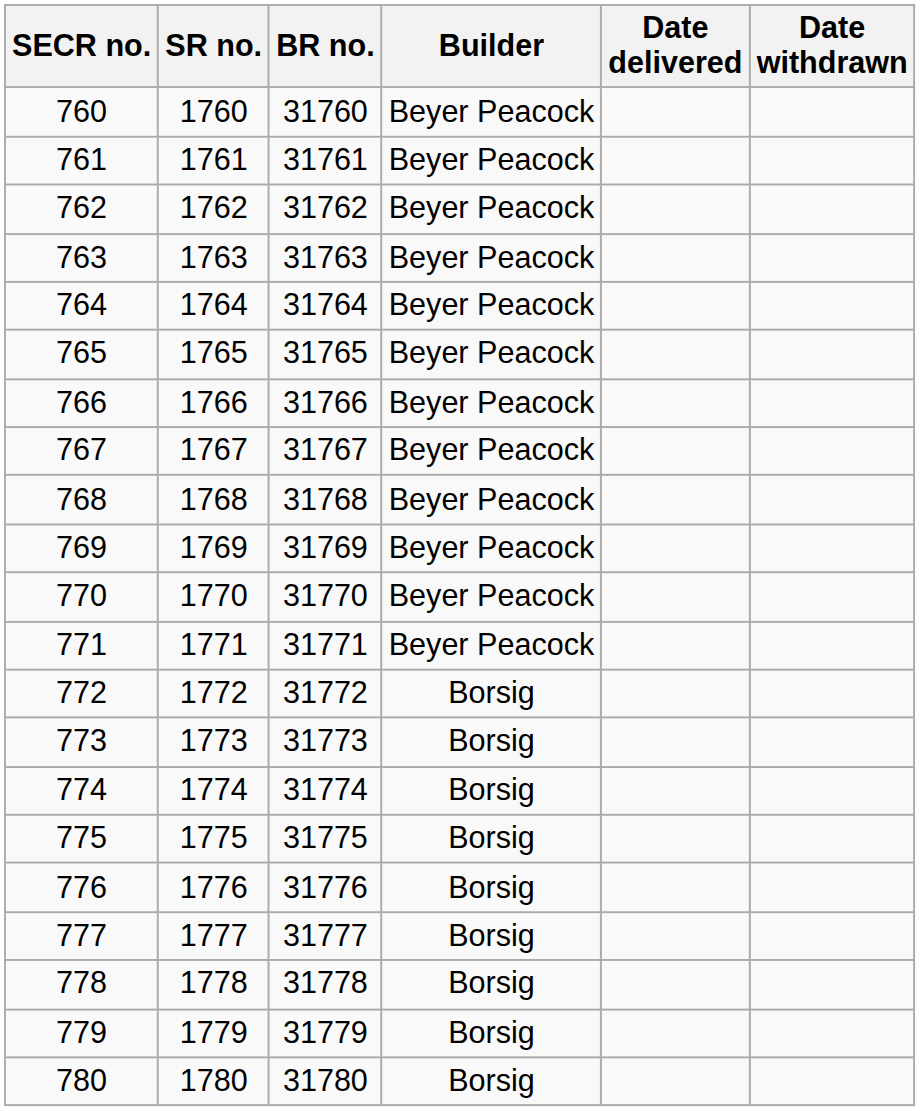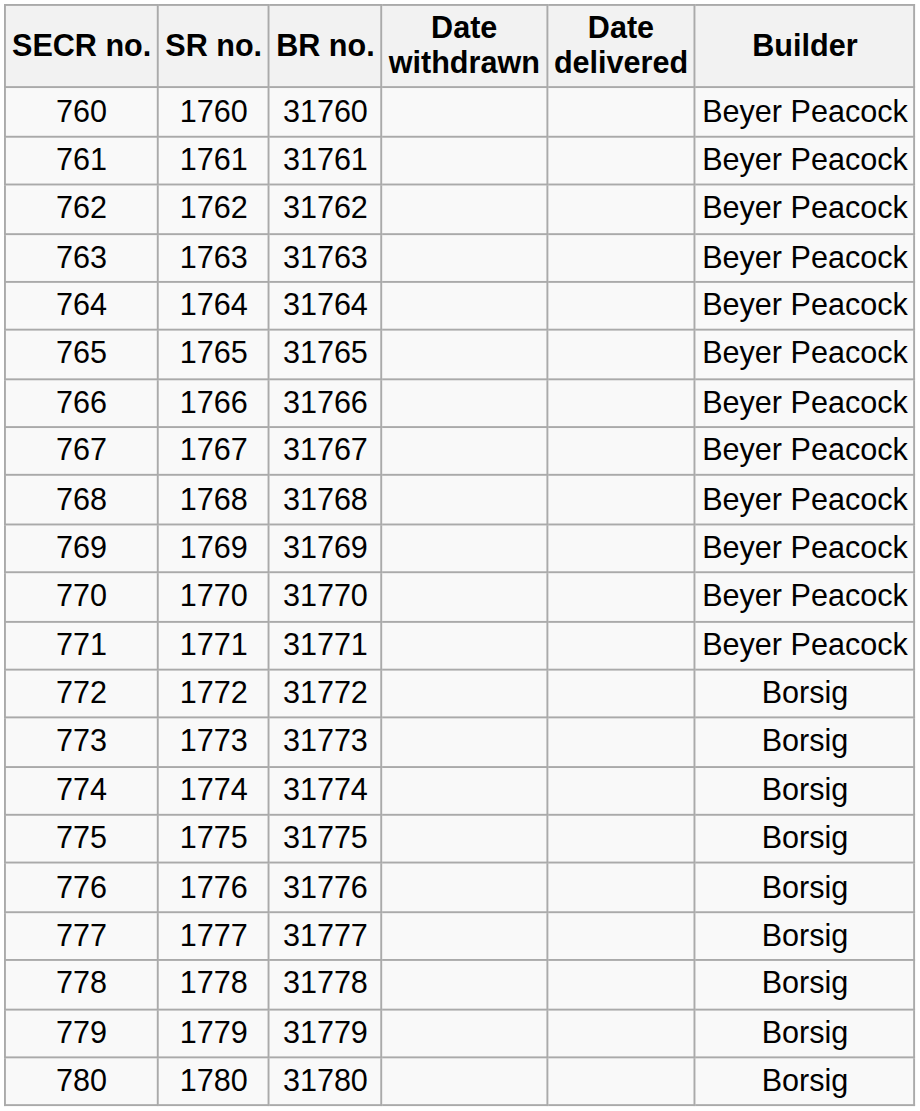 <table class="wikitable sortable collapsible uncollapsed" style=text-align:center>
 <tr>
 <th>SECR no.</th>
 <th>SR no.</th>
 <th>BR no.</th>
+<th>Date<br>withdrawn</th>
+<th>Date<br>delivered</th>
 <th>Builder</th>
-<th>Date<br>delivered</th>
-<th>Date<br>withdrawn</th>
 </tr>
 <tr>
 <td>760</td>
 <td>1760</td>
 <td>31760</td>
-<td>Beyer Peacock</td>
 <td></td>
 <td></td>
+<td>Beyer Peacock</td>
 </tr>
 <tr>
 <td>761</td>
 <td>1761</td>
 <td>31761</td>
-<td>Beyer Peacock</td>
 <td></td>
 <td></td>
+<td>Beyer Peacock</td>
 </tr>
 <tr>
 <td>762</td>
 <td>1762</td>
 <td>31762</td>
-<td>Beyer Peacock</td>
 <td></td>
 <td></td>
+<td>Beyer Peacock</td>
 </tr>
 <tr>
 <td>763</td>
 <td>1763</td>
 <td>31763</td>
-<td>Beyer Peacock</td>
 <td></td>
 <td></td>
+<td>Beyer Peacock</td>
 </tr>
 <tr>
 <td>764</td>
 <td>1764</td>
 <td>31764</td>
-<td>Beyer Peacock</td>
 <td></td>
 <td></td>
+<td>Beyer Peacock</td>
 </tr>
 <tr>
 <td>765</td>
 <td>1765</td>
 <td>31765</td>
-<td>Beyer Peacock</td>
 <td></td>
 <td></td>
+<td>Beyer Peacock</td>
 </tr>
 <tr>
 <td>766</td>
 <td>1766</td>
 <td>31766</td>
-<td>Beyer Peacock</td>
 <td></td>
 <td></td>
+<td>Beyer Peacock</td>
 </tr>
 <tr>
 <td>767</td>
 <td>1767</td>
 <td>31767</td>
-<td>Beyer Peacock</td>
 <td></td>
 <td></td>
+<td>Beyer Peacock</td>
 </tr>
 <tr>
 <td>768</td>
 <td>1768</td>
 <td>31768</td>
-<td>Beyer Peacock</td>
 <td></td>
 <td></td>
+<td>Beyer Peacock</td>
 </tr>
 <tr>
 <td>769</td>
 <td>1769</td>
 <td>31769</td>
-<td>Beyer Peacock</td>
 <td></td>
 <td></td>
+<td>Beyer Peacock</td>
 </tr>
 <tr>
 <td>770</td>
 <td>1770</td>
 <td>31770</td>
-<td>Beyer Peacock</td>
 <td></td>
 <td></td>
+<td>Beyer Peacock</td>
 </tr>
 <tr>
 <td>771</td>
 <td>1771</td>
 <td>31771</td>
-<td>Beyer Peacock</td>
 <td></td>
 <td></td>
+<td>Beyer Peacock</td>
 </tr>
 <tr>
 <td>772</td>
 <td>1772</td>
 <td>31772</td>
-<td>Borsig</td>
 <td></td>
 <td></td>
+<td>Borsig</td>
 </tr>
 <tr>
 <td>773</td>
 <td>1773</td>
 <td>31773</td>
-<td>Borsig</td>
 <td></td>
 <td></td>
+<td>Borsig</td>
 </tr>
 <tr>
 <td>774</td>
 <td>1774</td>
 <td>31774</td>
-<td>Borsig</td>
 <td></td>
 <td></td>
+<td>Borsig</td>
 </tr>
 <tr>
 <td>775</td>
 <td>1775</td>
 <td>31775</td>
-<td>Borsig</td>
 <td></td>
 <td></td>
+<td>Borsig</td>
 </tr>
 <tr>
 <td>776</td>
 <td>1776</td>
 <td>31776</td>
-<td>Borsig</td>
 <td></td>
 <td></td>
+<td>Borsig</td>
 </tr>
 <tr>
 <td>777</td>
 <td>1777</td>
 <td>31777</td>
-<td>Borsig</td>
 <td></td>
 <td></td>
+<td>Borsig</td>
 </tr>
 <tr>
 <td>778</td>
 <td>1778</td>
 <td>31778</td>
-<td>Borsig</td>
 <td></td>
 <td></td>
+<td>Borsig</td>
 </tr>
 <tr>
 <td>779</td>
 <td>1779</td>
 <td>31779</td>
-<td>Borsig</td>
 <td></td>
 <td></td>
+<td>Borsig</td>
 </tr>
 <tr>
 <td>780</td>
 <td>1780</td>
 <td>31780</td>
-<td>Borsig</td>
 <td></td>
 <td></td>
+<td>Borsig</td>
 </tr>
 </table>
